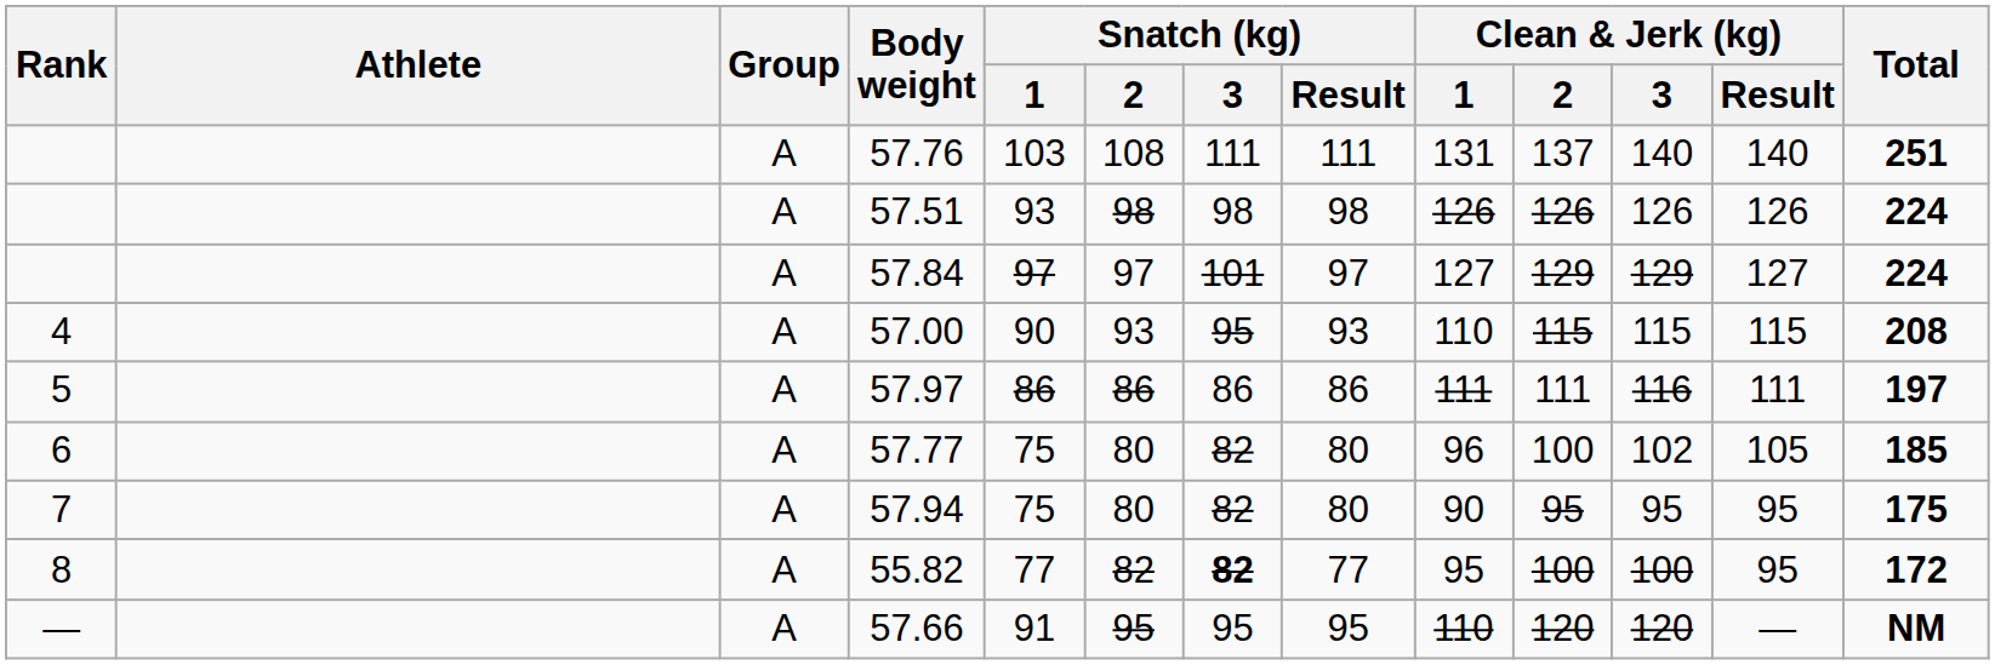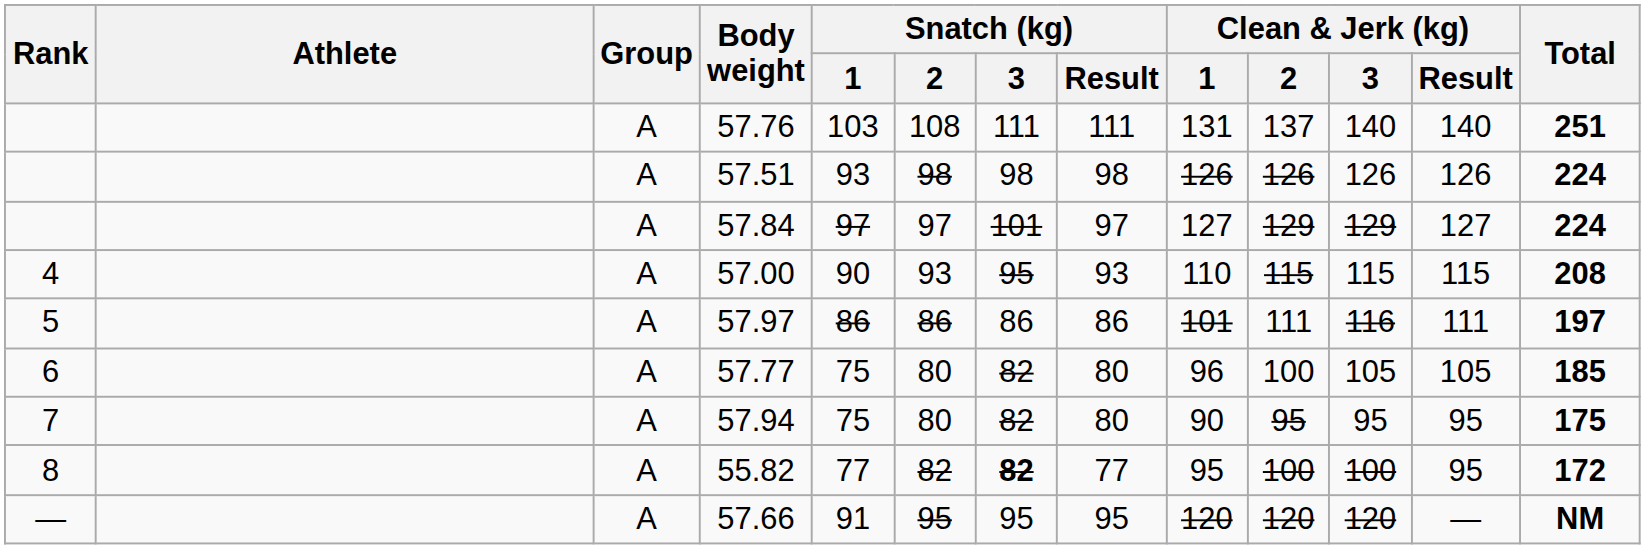 <table class = "wikitable" style="text-align:center;">
 <tr>
 <th rowspan=2 width=40>Rank</th>
 <th rowspan=2 width=250>Athlete</th>
 <th rowspan=2 width=40>Group</th>
 <th rowspan=2 width=50>Body weight</th>
 <th colspan=4>Snatch (kg)</th>
 <th colspan=4>Clean & Jerk (kg)</th>
 <th rowspan=2 width=55>Total</th>
 </tr>
 <tr>
 <th width=35>1</th>
 <th width=35>2</th>
 <th width=35>3</th>
 <th width=45>Result</th>
 <th width=35>1</th>
 <th width=35>2</th>
 <th width=35>3</th>
 <th width=45>Result</th>
 </tr>
 <tr>
 <td></td>
 <td align=left></td>
 <td>A</td>
 <td>57.76</td>
 <td>103</td>
 <td>108</td>
 <td>111</td>
 <td>111</td>
 <td>131</td>
 <td>137</td>
 <td>140</td>
 <td>140</td>
 <td><strong>251</strong></td>
 </tr>
 <tr>
 <td></td>
 <td align=left></td>
 <td>A</td>
 <td>57.51</td>
 <td>93</td>
 <td><s>98</s></td>
 <td>98</td>
 <td>98</td>
 <td><s>126</s></td>
 <td><s>126</s></td>
 <td>126</td>
 <td>126</td>
 <td><strong>224</strong></td>
 </tr>
 <tr>
 <td></td>
 <td align=left></td>
 <td>A</td>
 <td>57.84</td>
 <td><s>97</s></td>
 <td>97</td>
 <td><s>101</s></td>
 <td>97</td>
 <td>127</td>
 <td><s>129</s></td>
 <td><s>129</s></td>
 <td>127</td>
 <td><strong>224</strong></td>
 </tr>
 <tr>
 <td>4</td>
 <td align=left></td>
 <td>A</td>
 <td>57.00</td>
 <td>90</td>
 <td>93</td>
 <td><s>95</s></td>
 <td>93</td>
 <td>110</td>
 <td><s>115</s></td>
 <td>115</td>
 <td>115</td>
 <td><strong>208</strong></td>
 </tr>
 <tr>
 <td>5</td>
 <td align=left></td>
 <td>A</td>
 <td>57.97</td>
 <td><s>86</s></td>
 <td><s>86</s></td>
 <td>86</td>
 <td>86</td>
-<td><s>111</s></td>
+<td><s>101</s></td>
 <td>111</td>
 <td><s>116</s></td>
 <td>111</td>
 <td><strong>197</strong></td>
 </tr>
 <tr>
 <td>6</td>
 <td align=left></td>
 <td>A</td>
 <td>57.77</td>
 <td>75</td>
 <td>80</td>
 <td><s>82</s></td>
 <td>80</td>
 <td>96</td>
 <td>100</td>
-<td>102</td>
+<td>105</td>
 <td>105</td>
 <td><strong>185</strong></td>
 </tr>
 <tr>
 <td>7</td>
 <td align=left></td>
 <td>A</td>
 <td>57.94</td>
 <td>75</td>
 <td>80</td>
 <td><s>82</s></td>
 <td>80</td>
 <td>90</td>
 <td><s>95</s></td>
 <td>95</td>
 <td>95</td>
 <td><strong>175</strong></td>
 </tr>
 <tr>
 <td>8</td>
 <td align=left></td>
 <td>A</td>
 <td>55.82</td>
 <td>77</td>
 <td><s>82</s></td>
 <td><strong><s>82</s></strong></td>
 <td>77</td>
 <td>95</td>
 <td><s>100</s></td>
 <td><s>100</s></td>
 <td>95</td>
 <td><strong>172</strong></td>
 </tr>
 <tr>
 <td>—</td>
 <td align=left></td>
 <td>A</td>
 <td>57.66</td>
 <td>91</td>
 <td><s>95</s></td>
 <td>95</td>
 <td>95</td>
-<td><s>110</s></td>
+<td><s>120</s></td>
 <td><s>120</s></td>
 <td><s>120</s></td>
 <td>—</td>
 <td><strong>NM</strong></td>
 </tr>
 </table>
